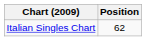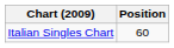 <table class="wikitable sortable">
 <tr>
 <th>Chart (2009)</th>
 <th>Position</th>
 </tr>
 <tr>
 <td><a href='#'>Italian Singles Chart</a></td>
-<td style="text-align:center;">62</td>
+<td style="text-align:center;">60</td>
 </tr>
 </table>
